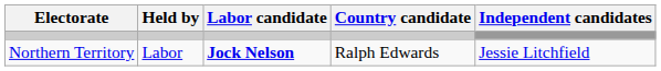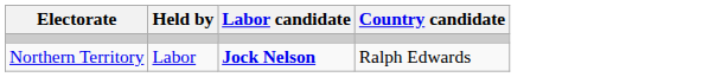 <table class="wikitable">
 <tr>
 <th>Electorate</th>
 <th>Held by</th>
 <th><a href='#'>Labor</a> candidate</th>
 <th><a href='#'>Country</a> candidate</th>
-<th><a href='#'>Independent</a> candidates</th>
 </tr>
 <tr bgcolor="#cccccc">
 <td></td>
 <td></td>
 <td></td>
 <td></td>
-<td bgcolor="#999999"></td>
 </tr>
 <tr>
 <td><a href='#'>Northern Territory</a></td>
 <td><a href='#'>Labor</a></td>
 <td><strong><a href='#'>Jock Nelson</a></strong></td>
 <td>Ralph Edwards</td>
-<td><a href='#'>Jessie Litchfield</a></td>
 </tr>
 </table>
